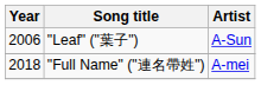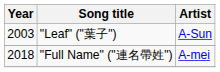 <table class="wikitable sortable">
 <tr>
 <th>Year</th>
 <th>Song title</th>
 <th>Artist</th>
 </tr>
 <tr>
-<td>2006</td>
+<td>2003</td>
 <td>"Leaf" ("葉子") </td>
 <td><a href='#'>A-Sun</a></td>
 </tr>
 <tr>
 </tr>
 <tr>
 <td>2018</td>
 <td>"Full Name" ("連名帶姓")</td>
 <td><a href='#'>A-mei</a></td>
 </tr>
 <tr>
 </tr>
 </table>
